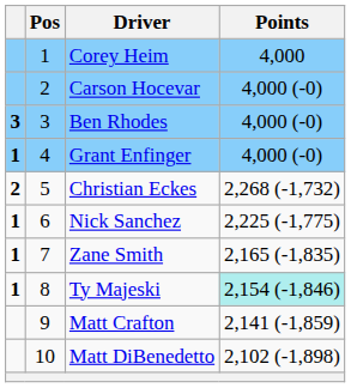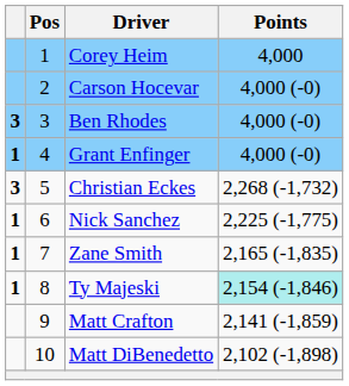 <table class="wikitable" style="font-size: 95%;">
 <tr>
 <th></th>
 <th>Pos</th>
 <th>Driver</th>
 <th>Points</th>
 </tr>
 <tr style="background:#87CEFA;">
 <td align="left"></td>
 <td style="text-align:center;">1</td>
 <td><a href='#'>Corey Heim</a></td>
 <td style="text-align:center;">4,000</td>
 </tr>
 <tr style="background:#87CEFA;">
 <td align="left"></td>
 <td style="text-align:center;">2</td>
 <td><a href='#'>Carson Hocevar</a></td>
 <td style="text-align:center;">4,000 (-0)</td>
 </tr>
 <tr style="background:#87CEFA;">
 <td align="left"> <strong>3</strong></td>
 <td style="text-align:center;">3</td>
 <td><a href='#'>Ben Rhodes</a></td>
 <td style="text-align:center;">4,000 (-0)</td>
 </tr>
 <tr style="background:#87CEFA;">
 <td align="left"> <strong>1</strong></td>
 <td style="text-align:center;">4</td>
 <td><a href='#'>Grant Enfinger</a></td>
 <td style="text-align:center;">4,000 (-0)</td>
 </tr>
 <tr>
-<td align="left"> <strong>2</strong></td>
+<td align="left"> <strong>3</strong></td>
 <td style="text-align:center;">5</td>
 <td><a href='#'>Christian Eckes</a></td>
 <td style="text-align:center;">2,268 (-1,732)</td>
 </tr>
 <tr>
 <td align="left"> <strong>1</strong></td>
 <td style="text-align:center;">6</td>
 <td><a href='#'>Nick Sanchez</a></td>
 <td style="text-align:center;">2,225 (-1,775)</td>
 </tr>
 <tr>
 <td align="left"> <strong>1</strong></td>
 <td style="text-align:center;">7</td>
 <td><a href='#'>Zane Smith</a></td>
 <td style="text-align:center;">2,165 (-1,835)</td>
 </tr>
 <tr>
 <td align="left"> <strong>1</strong></td>
 <td style="text-align:center;">8</td>
 <td><a href='#'>Ty Majeski</a></td>
 <td style="background: paleturquoise; text-align:center;">2,154 (-1,846)</td>
 </tr>
 <tr>
 <td align="left"></td>
 <td style="text-align:center;">9</td>
 <td><a href='#'>Matt Crafton</a></td>
 <td style="text-align:center;">2,141 (-1,859)</td>
 </tr>
 <tr>
 <td align="left"></td>
 <td style="text-align:center;">10</td>
 <td><a href='#'>Matt DiBenedetto</a></td>
 <td style="text-align:center;">2,102 (-1,898)</td>
 </tr>
 <tr class="sortbottom">
 <th colspan="9"></th>
 </tr>
 </table>
